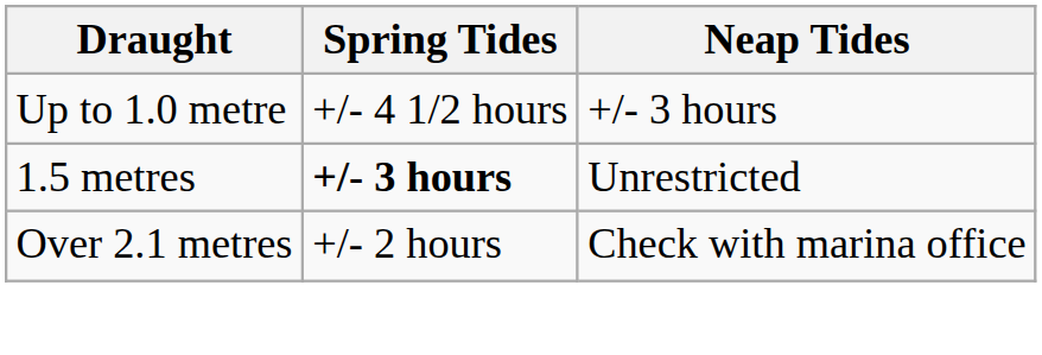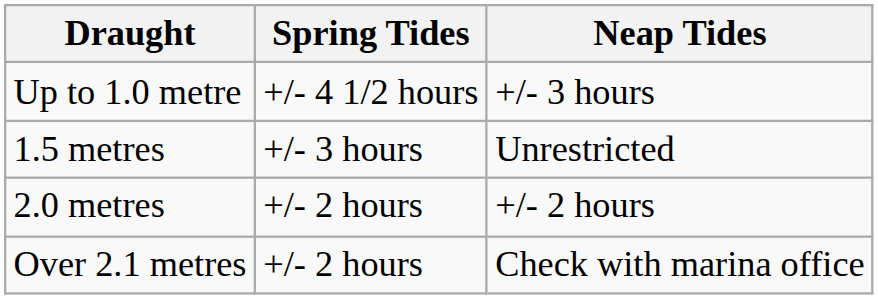 <table class="wikitable">
 <tr>
 <th>Draught</th>
 <th>Spring Tides</th>
 <th>Neap Tides</th>
 </tr>
 <tr>
 <td>Up to 1.0 metre</td>
 <td>+/-  4 1/2 hours</td>
 <td>+/-  3 hours</td>
 </tr>
 <tr>
 <td>1.5 metres</td>
-<td><strong>+/-  3 hours</strong></td>
+<td>+/-  3 hours</td>
 <td>Unrestricted</td>
+</tr>
+<tr>
+<td>2.0 metres</td>
+<td>+/-  2 hours</td>
+<td>+/-  2 hours</td>
 </tr>
 <tr>
 <td>Over 2.1 metres</td>
 <td>+/-  2 hours</td>
 <td>Check with marina office</td>
 </tr>
 </table>
